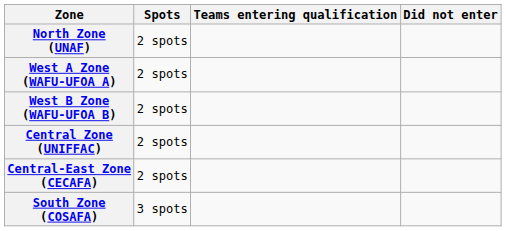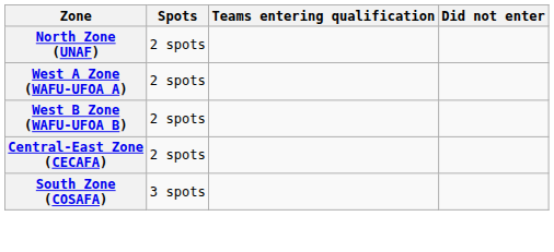 <table class="wikitable">
 <tr>
 <th>Zone</th>
 <th>Spots</th>
 <th>Teams entering qualification</th>
 <th>Did not enter</th>
 </tr>
 <tr>
 <th><a href='#'>North Zone</a><br>(<a href='#'>UNAF</a>)</th>
 <td>2 spots</td>
 <td valign=top><br></td>
 <td valign=top></td>
 </tr>
 <tr>
 <th><a href='#'>West A Zone</a><br>(<a href='#'>WAFU-UFOA A</a>)</th>
 <td>2 spots</td>
 <td valign=top><br></td>
 <td valign=top><br></td>
 </tr>
 <tr>
 <th><a href='#'>West B Zone</a><br>(<a href='#'>WAFU-UFOA B</a>)</th>
 <td>2 spots</td>
 <td valign=top></td>
 <td valign=top></td>
 </tr>
 <tr>
-<th><a href='#'>Central Zone</a><br>(<a href='#'>UNIFFAC</a>)</th>
-<td>2 spots</td>
-<td valign=top><br></td>
-<td valign=top></td>
-</tr>
-<tr>
 <th><a href='#'>Central-East Zone</a><br>(<a href='#'>CECAFA</a>)</th>
 <td>2 spots</td>
 <td valign=top></td>
 <td valign=top></td>
 </tr>
 <tr>
 <th><a href='#'>South Zone</a><br>(<a href='#'>COSAFA</a>)</th>
 <td>3 spots</td>
 <td valign=top></td>
 <td valign=top></td>
 </tr>
 </table>
